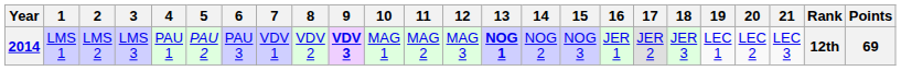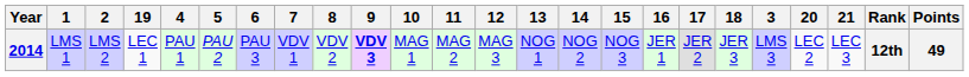 <table class="wikitable" style="text-align:center; font-size:85%">
 <tr>
 <th>Year</th>
 <th>1</th>
 <th>2</th>
-<th>3</th>
+<th>19</th>
 <th>4</th>
 <th>5</th>
 <th>6</th>
 <th>7</th>
 <th>8</th>
 <th>9</th>
 <th>10</th>
 <th>11</th>
 <th>12</th>
 <th>13</th>
 <th>14</th>
 <th>15</th>
 <th>16</th>
 <th>17</th>
 <th>18</th>
-<th>19</th>
+<th>3</th>
 <th>20</th>
 <th>21</th>
 <th>Rank</th>
 <th>Points</th>
 </tr>
 <tr>
 <th><a href='#'>2014</a></th>
 <td style="background:#CFCFFF"><a href='#'>LMS<br>1</a><br></td>
 <td style="background:#CFCFFF"><a href='#'>LMS<br>2</a><br></td>
-<td style="background:#CFCFFF"><a href='#'>LMS<br>3</a><br></td>
+<td><a href='#'>LEC<br>1</a></td>
 <td style="background:#DFFFDF"><a href='#'>PAU<br>1</a><br></td>
 <td style="background:#DFFFDF"><em><a href='#'>PAU<br>2</a></em><br></td>
 <td style="background:#CFCFFF"><a href='#'>PAU<br>3</a><br></td>
 <td style="background:#CFCFFF;"><a href='#'>VDV<br>1</a><br></td>
 <td style="background:#DFFFDF;"><a href='#'>VDV<br>2</a><br></td>
 <td style="background:#EFCFFF;"><strong><a href='#'>VDV<br>3</a><br></strong></td>
 <td style="background:#DFFFDF;"><a href='#'>MAG<br>1</a><br></td>
 <td style="background:#DFFFDF;"><a href='#'>MAG<br>2</a><br></td>
 <td style="background:#DFFFDF;"><a href='#'>MAG<br>3</a><br></td>
-<td style="background:#CFCFFF;"><strong><a href='#'>NOG<br>1</a><br></strong></td>
+<td style="background:#CFCFFF;"><a href='#'>NOG<br>1</a><br></td>
 <td style="background:#CFCFFF;"><a href='#'>NOG<br>2</a><br></td>
 <td style="background:#CFCFFF;"><a href='#'>NOG<br>3</a><br></td>
 <td style="background:#DFFFDF;"><a href='#'>JER<br>1</a><br></td>
 <td style="background:#DFDFDF;"><a href='#'>JER<br>2</a><br></td>
 <td style="background:#DFFFDF;"><a href='#'>JER<br>3</a><br></td>
-<td><a href='#'>LEC<br>1</a></td>
+<td style="background:#CFCFFF"><a href='#'>LMS<br>3</a><br></td>
 <td><a href='#'>LEC<br>2</a></td>
 <td><a href='#'>LEC<br>3</a></td>
 <th>12th</th>
-<th>69</th>
+<th>49</th>
 </tr>
 </table>
